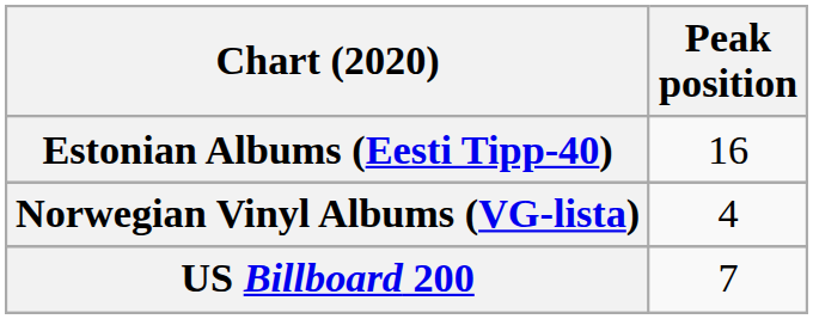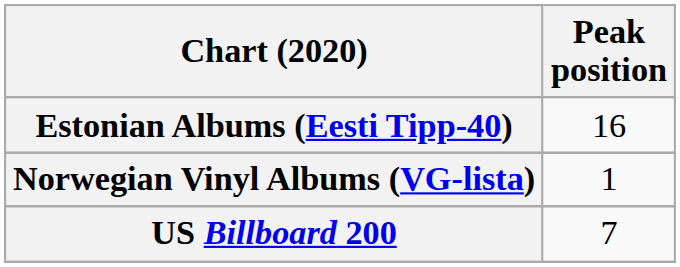 <table class="wikitable sortable plainrowheaders" style="text-align:center">
 <tr>
 <th scope="col">Chart (2020)</th>
 <th scope="col">Peak<br>position</th>
 </tr>
 <tr>
 </tr>
 <tr>
 </tr>
 <tr>
 </tr>
 <tr>
 </tr>
 <tr>
 </tr>
 <tr>
 </tr>
 <tr>
 </tr>
 <tr>
 </tr>
 <tr>
 <th scope="row">Estonian Albums (<a href='#'>Eesti Tipp-40</a>)</th>
 <td>16</td>
 </tr>
 <tr>
 </tr>
 <tr>
 </tr>
 <tr>
 </tr>
 <tr>
 </tr>
 <tr>
 </tr>
 <tr>
 </tr>
 <tr>
 </tr>
 <tr>
 </tr>
 <tr>
 </tr>
 <tr>
 <th scope="row">Norwegian Vinyl Albums (<a href='#'>VG-lista</a>)</th>
-<td>4</td>
+<td>1</td>
 </tr>
 <tr>
 </tr>
 <tr>
 </tr>
 <tr>
 </tr>
 <tr>
 </tr>
 <tr>
 </tr>
 <tr>
 </tr>
 <tr>
 </tr>
 <tr>
 <th scope="row">US <a href='#'><em>Billboard</em> 200</a></th>
 <td>7</td>
 </tr>
 <tr>
 </tr>
 <tr>
 </tr>
 </table>
